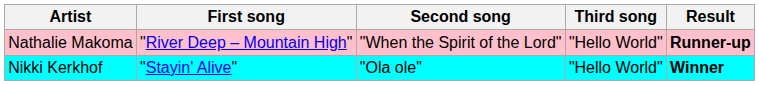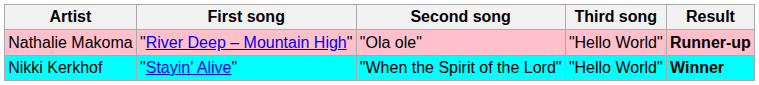 <table class=wikitable>
 <tr>
 <th>Artist</th>
 <th>First song</th>
 <th>Second song</th>
 <th>Third song</th>
 <th>Result</th>
 </tr>
 <tr style="background:pink;">
 <td>Nathalie Makoma</td>
 <td>"<a href='#'>River Deep – Mountain High</a>"</td>
-<td>"When the Spirit of the Lord"</td>
+<td>"Ola ole"</td>
 <td>"Hello World"</td>
 <td><strong>Runner-up</strong></td>
 </tr>
 <tr style="background:cyan;">
 <td>Nikki Kerkhof</td>
 <td>"<a href='#'>Stayin' Alive</a>"</td>
-<td>"Ola ole"</td>
+<td>"When the Spirit of the Lord"</td>
 <td>"Hello World"</td>
 <td><strong>Winner</strong></td>
 </tr>
 </table>
